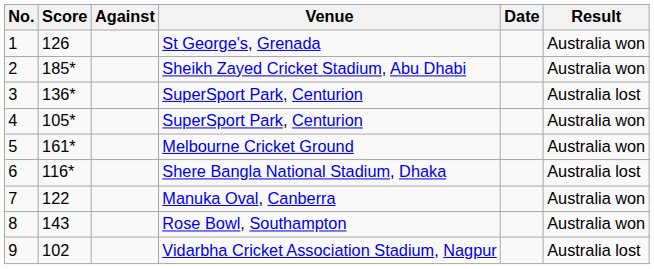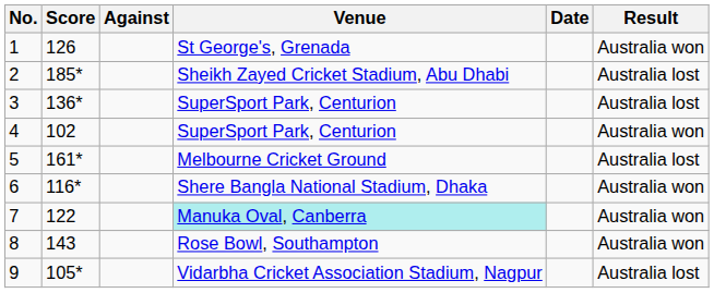 <table class="wikitable sortable">
 <tr>
 <th>No.</th>
 <th>Score</th>
 <th>Against</th>
 <th>Venue</th>
 <th>Date</th>
 <th>Result</th>
 </tr>
 <tr>
 <td>1</td>
 <td>126</td>
 <td></td>
 <td><a href='#'>St George's</a>, <a href='#'>Grenada</a></td>
 <td></td>
 <td>Australia won</td>
 </tr>
 <tr>
 <td>2</td>
 <td>185*</td>
 <td></td>
 <td><a href='#'>Sheikh Zayed Cricket Stadium</a>, <a href='#'>Abu Dhabi</a></td>
 <td></td>
-<td>Australia won</td>
+<td>Australia lost</td>
 </tr>
 <tr>
 <td>3</td>
 <td>136*</td>
 <td></td>
 <td><a href='#'>SuperSport Park</a>, <a href='#'>Centurion</a></td>
 <td></td>
 <td>Australia lost</td>
 </tr>
 <tr>
 <td>4</td>
-<td>105*</td>
+<td>102</td>
 <td></td>
 <td><a href='#'>SuperSport Park</a>, <a href='#'>Centurion</a></td>
 <td></td>
 <td>Australia won</td>
 </tr>
 <tr>
 <td>5</td>
 <td>161*</td>
 <td></td>
 <td><a href='#'>Melbourne Cricket Ground</a></td>
 <td></td>
-<td>Australia won</td>
+<td>Australia lost</td>
 </tr>
 <tr>
 <td>6</td>
 <td>116*</td>
 <td></td>
 <td><a href='#'>Shere Bangla National Stadium</a>, <a href='#'>Dhaka</a></td>
 <td></td>
-<td>Australia lost</td>
+<td>Australia won</td>
 </tr>
 <tr>
 <td>7</td>
 <td>122</td>
 <td></td>
-<td><a href='#'>Manuka Oval</a>, <a href='#'>Canberra</a></td>
+<td style="background: paleturquoise;"><a href='#'>Manuka Oval</a>, <a href='#'>Canberra</a></td>
 <td></td>
 <td>Australia won</td>
 </tr>
 <tr>
 <td>8</td>
 <td>143</td>
 <td></td>
 <td><a href='#'>Rose Bowl</a>, <a href='#'>Southampton</a></td>
 <td></td>
 <td>Australia won</td>
 </tr>
 <tr>
 <td>9</td>
-<td>102</td>
+<td>105*</td>
 <td></td>
 <td><a href='#'>Vidarbha Cricket Association Stadium</a>, <a href='#'>Nagpur</a></td>
 <td></td>
 <td>Australia lost</td>
 </tr>
 </table>
